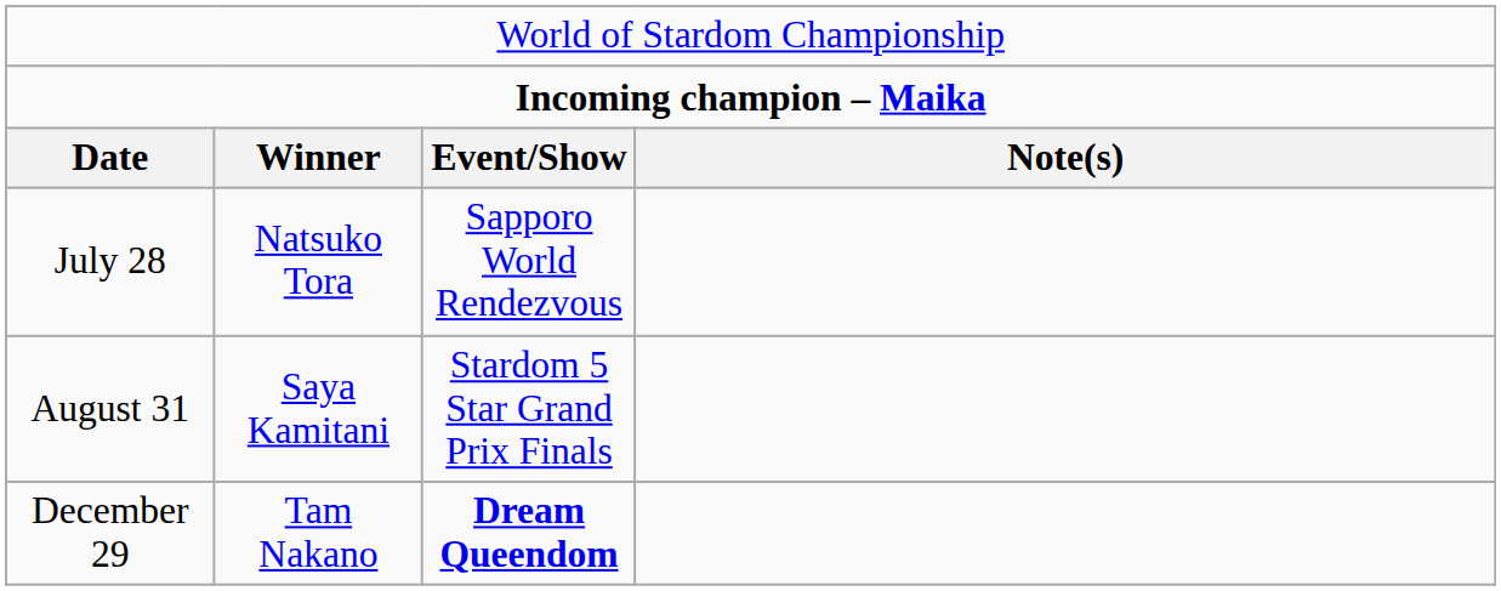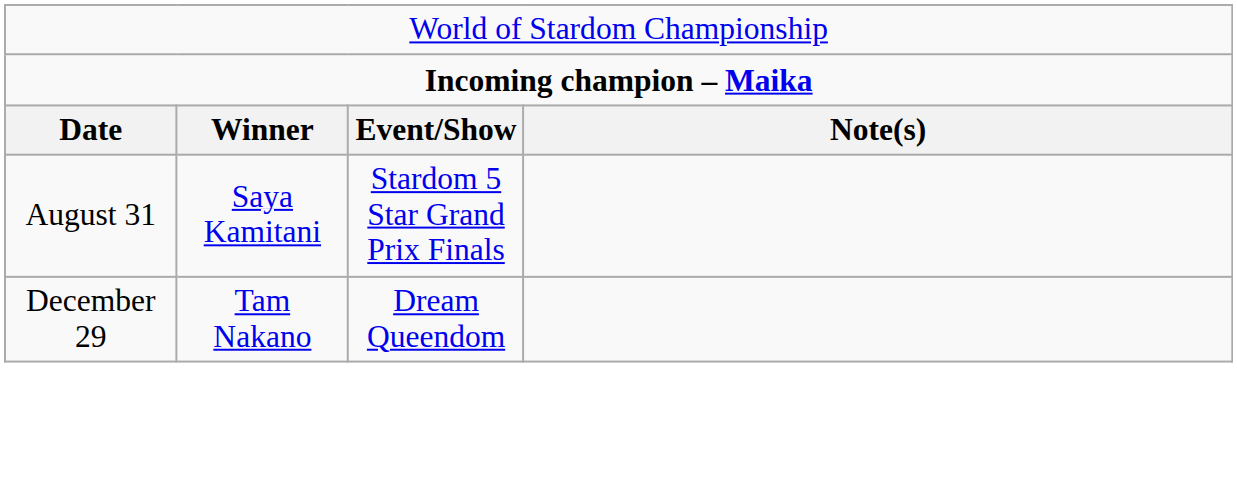 <table class="wikitable" style="text-align:center; width:100%;">
 <tr>
 <td colspan="4" style="text-align: center;"><a href='#'>World of Stardom Championship</a></td>
 </tr>
 <tr>
 <td colspan="4" style="text-align: center;"><strong>Incoming champion – <a href='#'>Maika</a></strong></td>
 </tr>
 <tr>
 <th width=14%>Date</th>
 <th width=14%>Winner</th>
 <th width=14%>Event/Show</th>
 <th width=58%>Note(s)</th>
 </tr>
 <tr>
-<td>July 28</td>
-<td><a href='#'>Natsuko Tora</a></td>
-<td><a href='#'>Sapporo World Rendezvous</a></td>
-<td></td>
-</tr>
-<tr>
 <td>August 31</td>
 <td><a href='#'>Saya Kamitani</a></td>
 <td><a href='#'>Stardom 5 Star Grand Prix Finals</a></td>
 <td></td>
 </tr>
 <tr>
 <td>December 29</td>
 <td><a href='#'>Tam Nakano</a></td>
-<td><strong><a href='#'>Dream Queendom</a></strong></td>
+<td><a href='#'>Dream Queendom</a></td>
 <td></td>
 </tr>
 </table>
